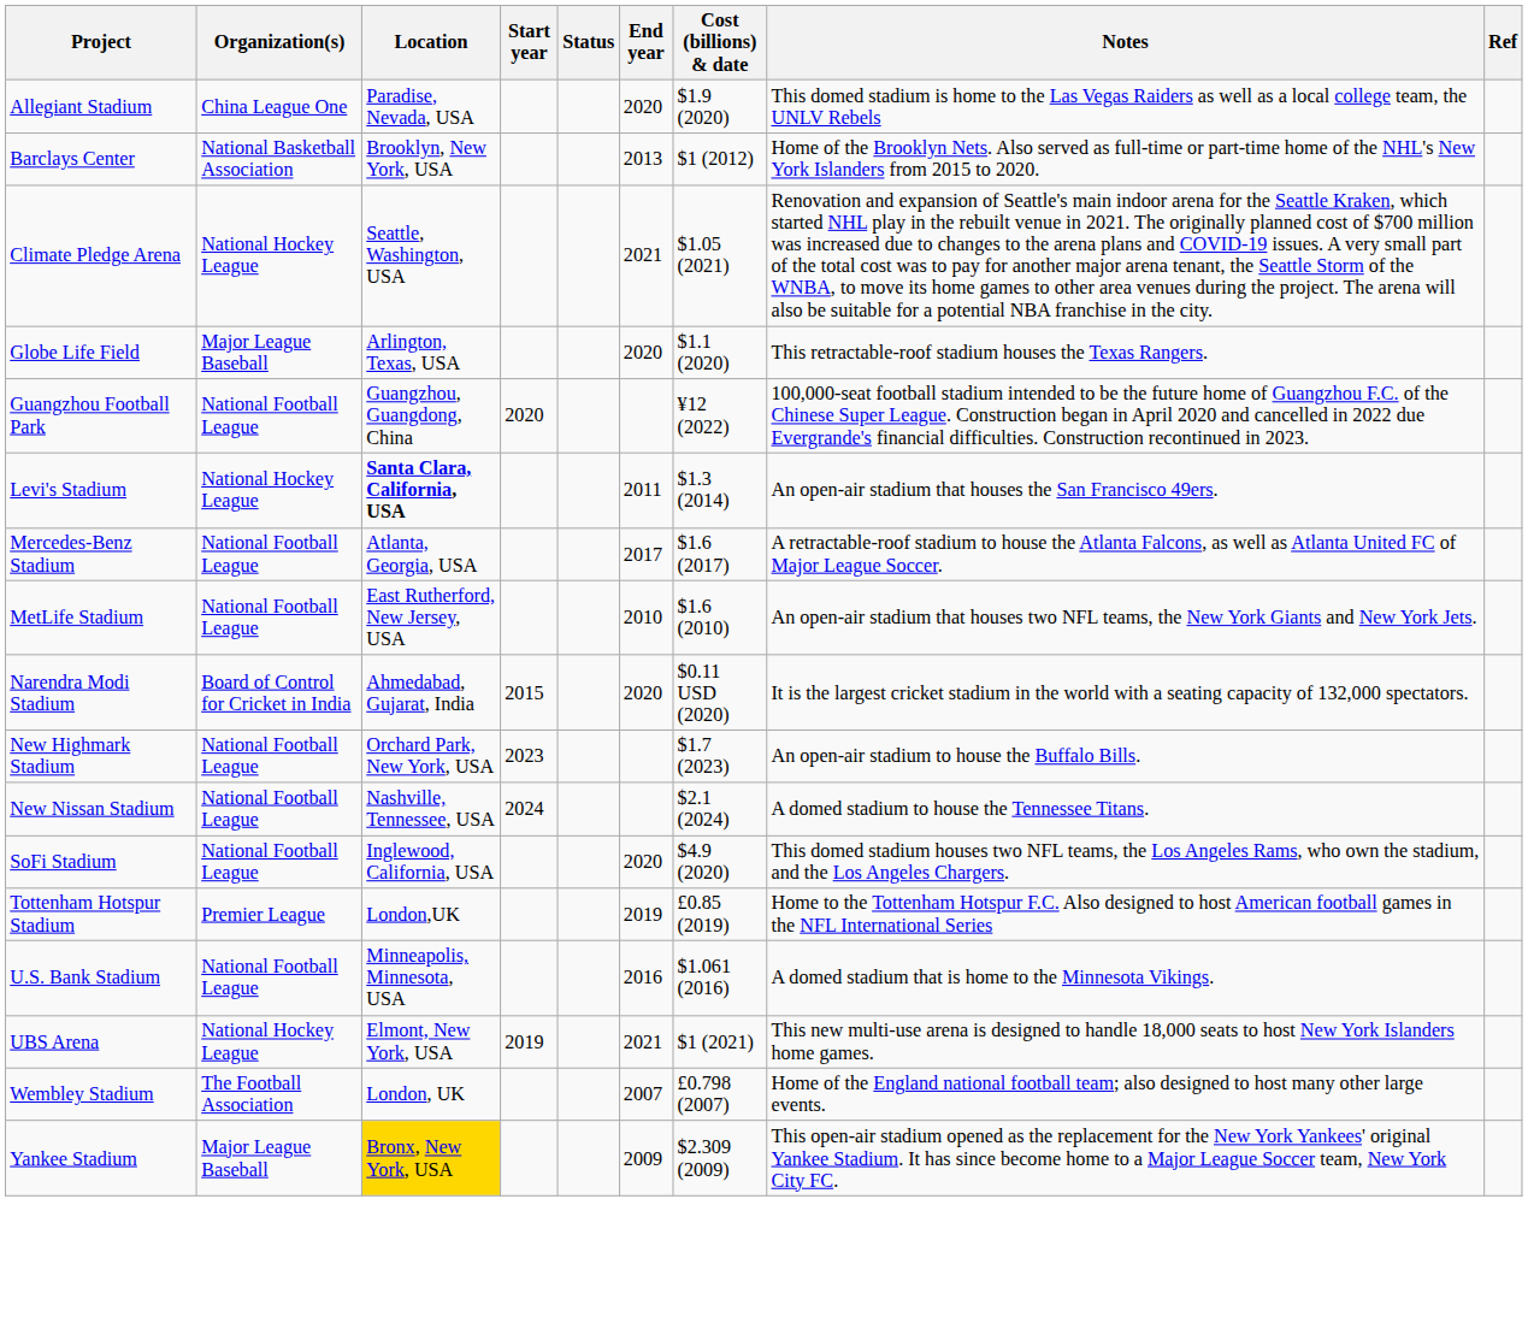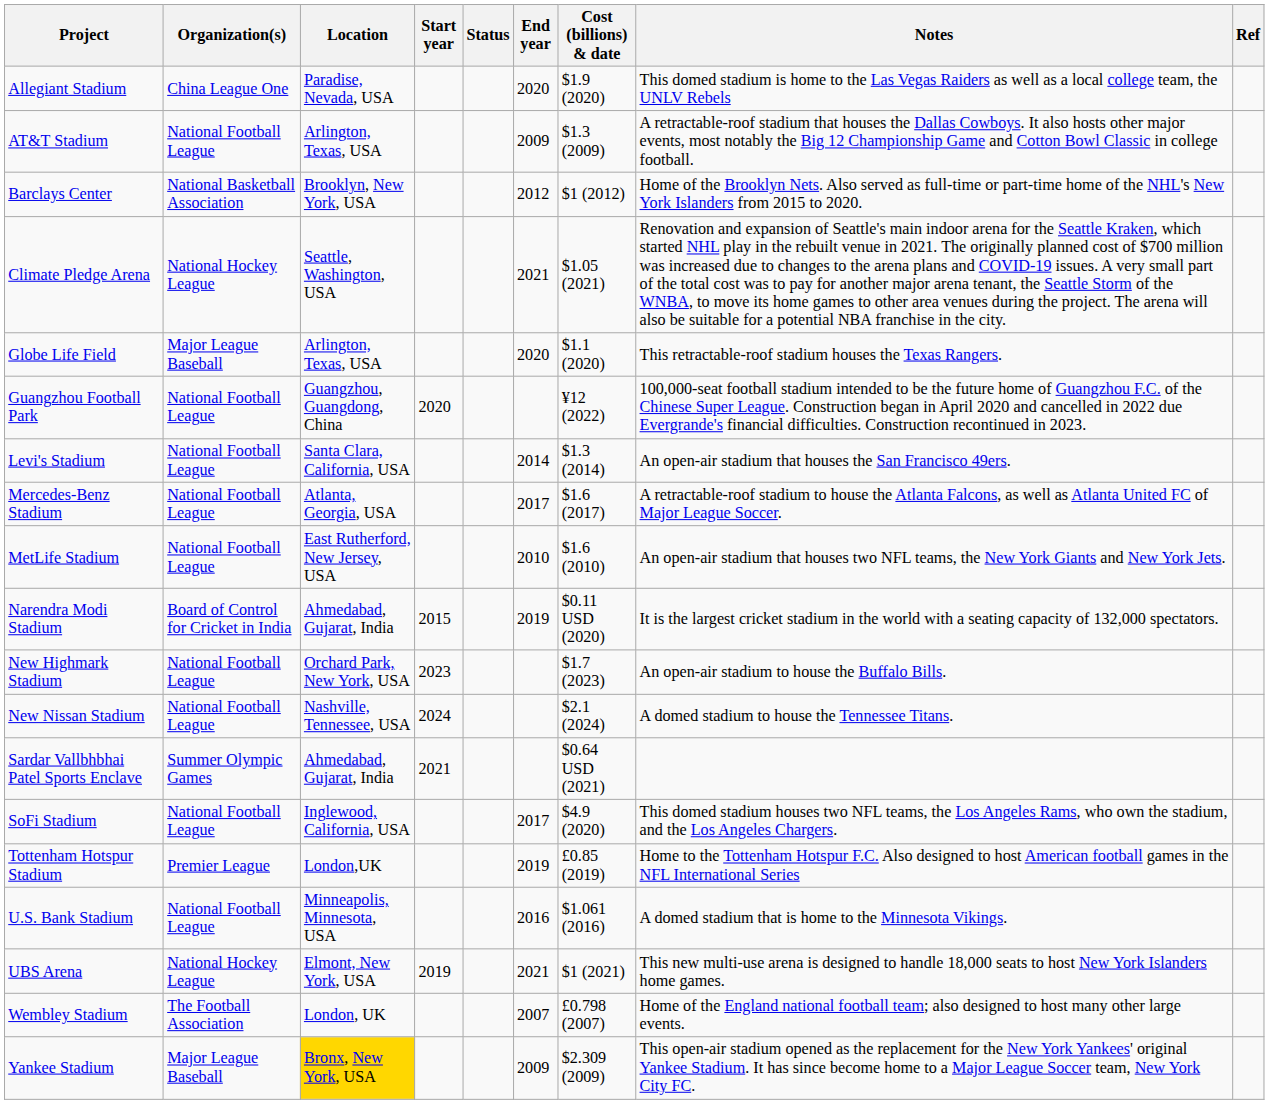 <table class="wikitable sortable">
 <tr>
 <th width=150>Project</th>
 <th>Organization(s)</th>
 <th>Location</th>
 <th>Start year</th>
 <th>Status</th>
 <th>End year</th>
 <th>Cost<br>(billions)<br>& date</th>
 <th class="unsortable">Notes</th>
 <th class="unsortable">Ref</th>
 </tr>
 <tr>
 <td><a href='#'>Allegiant Stadium</a></td>
 <td><a href='#'>China League One</a></td>
 <td><a href='#'>Paradise, Nevada</a>, USA</td>
 <td></td>
 <td></td>
 <td>2020</td>
 <td>$1.9 (2020)</td>
 <td>This domed stadium is home to the <a href='#'>Las Vegas Raiders</a> as well as a local <a href='#'>college</a> team, the <a href='#'>UNLV Rebels</a></td>
 <td></td>
 </tr>
 <tr>
+<td><a href='#'>AT&T Stadium</a></td>
+<td><a href='#'>National Football League</a></td>
+<td><a href='#'>Arlington, Texas</a>, USA</td>
+<td></td>
+<td></td>
+<td>2009</td>
+<td>$1.3 (2009)</td>
+<td>A retractable-roof stadium that houses the <a href='#'>Dallas Cowboys</a>. It also hosts other major events, most notably the <a href='#'>Big 12 Championship Game</a> and <a href='#'>Cotton Bowl Classic</a> in college football.</td>
+<td></td>
+</tr>
+<tr>
 <td><a href='#'>Barclays Center</a></td>
 <td><a href='#'>National Basketball Association</a></td>
 <td><a href='#'>Brooklyn</a>, <a href='#'>New York</a>, USA</td>
 <td></td>
 <td></td>
-<td>2013</td>
+<td>2012</td>
 <td>$1 (2012)</td>
 <td>Home of the <a href='#'>Brooklyn Nets</a>. Also served as full-time or part-time home of the <a href='#'>NHL</a>'s <a href='#'>New York Islanders</a> from 2015 to 2020.</td>
 <td></td>
 </tr>
 <tr>
 <td><a href='#'>Climate Pledge Arena</a></td>
 <td><a href='#'>National Hockey League</a></td>
 <td><a href='#'>Seattle</a>, <a href='#'>Washington</a>, USA</td>
 <td></td>
 <td></td>
 <td>2021</td>
 <td>$1.05 (2021)</td>
 <td>Renovation and expansion of Seattle's main indoor arena for the <a href='#'>Seattle Kraken</a>, which started <a href='#'>NHL</a> play in the rebuilt venue in 2021. The originally planned cost of $700 million was increased due to changes to the arena plans and <a href='#'>COVID-19</a> issues. A very small part of the total cost was to pay for another major arena tenant, the <a href='#'>Seattle Storm</a> of the <a href='#'>WNBA</a>, to move its home games to other area venues during the project. The arena will also be suitable for a potential NBA franchise in the city.</td>
 <td></td>
 </tr>
 <tr>
 <td><a href='#'>Globe Life Field</a></td>
 <td><a href='#'>Major League Baseball</a></td>
 <td><a href='#'>Arlington, Texas</a>, USA</td>
 <td></td>
 <td></td>
 <td>2020</td>
 <td>$1.1 (2020)</td>
 <td>This retractable-roof stadium houses the <a href='#'>Texas Rangers</a>.</td>
 <td></td>
 </tr>
 <tr>
 <td><a href='#'>Guangzhou Football Park</a></td>
 <td><a href='#'>National Football League</a></td>
 <td><a href='#'>Guangzhou</a>, <a href='#'>Guangdong</a>, China</td>
 <td>2020</td>
 <td></td>
 <td></td>
 <td>¥12 (2022)</td>
 <td>100,000-seat football stadium intended to be the future home of <a href='#'>Guangzhou F.C.</a> of the <a href='#'>Chinese Super League</a>. Construction began in April 2020 and cancelled in 2022 due <a href='#'>Evergrande's</a> financial difficulties. Construction recontinued in 2023.</td>
 <td></td>
 </tr>
 <tr>
 <td><a href='#'>Levi's Stadium</a></td>
-<td><a href='#'>National Hockey League</a></td>
-<td><strong><a href='#'>Santa Clara, California</a>, USA</strong></td>
+<td><a href='#'>National Football League</a></td>
+<td><a href='#'>Santa Clara, California</a>, USA</td>
 <td></td>
 <td></td>
-<td>2011</td>
+<td>2014</td>
 <td>$1.3 (2014)</td>
 <td>An open-air stadium that houses the <a href='#'>San Francisco 49ers</a>.</td>
 <td></td>
 </tr>
 <tr>
 <td><a href='#'>Mercedes-Benz Stadium</a></td>
 <td><a href='#'>National Football League</a></td>
 <td><a href='#'>Atlanta, Georgia</a>, USA</td>
 <td></td>
 <td></td>
 <td>2017</td>
 <td>$1.6 (2017)</td>
 <td>A retractable-roof stadium to house the <a href='#'>Atlanta Falcons</a>, as well as <a href='#'>Atlanta United FC</a> of <a href='#'>Major League Soccer</a>.</td>
 <td></td>
 </tr>
 <tr>
 <td><a href='#'>MetLife Stadium</a></td>
 <td><a href='#'>National Football League</a></td>
 <td><a href='#'>East Rutherford, New Jersey</a>, USA</td>
 <td></td>
 <td></td>
 <td>2010</td>
 <td>$1.6 (2010)</td>
 <td>An open-air stadium that houses two NFL teams, the <a href='#'>New York Giants</a> and <a href='#'>New York Jets</a>.</td>
 <td></td>
 </tr>
 <tr>
 <td><a href='#'>Narendra Modi Stadium</a></td>
 <td><a href='#'>Board of Control for Cricket in India</a></td>
 <td><a href='#'>Ahmedabad</a>, <a href='#'>Gujarat</a>, India</td>
 <td>2015</td>
 <td></td>
-<td>2020</td>
+<td>2019</td>
 <td>$0.11 USD (2020)</td>
 <td>It is the largest cricket stadium in the world with a seating capacity of 132,000 spectators.</td>
 <td></td>
 </tr>
 <tr>
 <td><a href='#'>New Highmark Stadium</a></td>
 <td><a href='#'>National Football League</a></td>
 <td><a href='#'>Orchard Park, New York</a>, USA</td>
 <td>2023</td>
 <td></td>
 <td></td>
 <td>$1.7 (2023)</td>
 <td>An open-air stadium to house the <a href='#'>Buffalo Bills</a>.</td>
 <td></td>
 </tr>
 <tr>
 <td><a href='#'>New Nissan Stadium</a></td>
 <td><a href='#'>National Football League</a></td>
 <td><a href='#'>Nashville, Tennessee</a>, USA</td>
 <td>2024</td>
 <td></td>
 <td></td>
 <td>$2.1 (2024)</td>
 <td>A domed stadium to house the <a href='#'>Tennessee Titans</a>.</td>
 <td></td>
 </tr>
 <tr>
+<td><a href='#'>Sardar Vallbhbhai Patel Sports Enclave</a></td>
+<td><a href='#'>Summer Olympic Games</a></td>
+<td><a href='#'>Ahmedabad</a>, <a href='#'>Gujarat</a>, India</td>
+<td>2021</td>
+<td></td>
+<td></td>
+<td>$0.64 USD (2021)</td>
+<td></td>
+<td></td>
+</tr>
+<tr>
 <td><a href='#'>SoFi Stadium</a></td>
 <td><a href='#'>National Football League</a></td>
 <td><a href='#'>Inglewood, California</a>, USA</td>
 <td></td>
 <td></td>
-<td>2020</td>
+<td>2017</td>
 <td>$4.9 (2020)</td>
 <td>This domed stadium houses two NFL teams, the <a href='#'>Los Angeles Rams</a>, who own the stadium, and the <a href='#'>Los Angeles Chargers</a>.</td>
 <td></td>
 </tr>
 <tr>
 <td><a href='#'>Tottenham Hotspur Stadium</a></td>
 <td><a href='#'>Premier League</a></td>
 <td><a href='#'>London</a>,UK</td>
 <td></td>
 <td></td>
 <td>2019</td>
 <td>£0.85 (2019)</td>
 <td>Home to the <a href='#'>Tottenham Hotspur F.C.</a> Also designed to host <a href='#'>American football</a> games in the <a href='#'>NFL International Series</a></td>
 <td></td>
 </tr>
 <tr>
 <td><a href='#'>U.S. Bank Stadium</a></td>
 <td><a href='#'>National Football League</a></td>
 <td><a href='#'>Minneapolis, Minnesota</a>, USA</td>
 <td></td>
 <td></td>
 <td>2016</td>
 <td>$1.061 (2016)</td>
 <td>A domed stadium that is home to the <a href='#'>Minnesota Vikings</a>.</td>
 <td></td>
 </tr>
 <tr>
 <td><a href='#'>UBS Arena</a></td>
 <td><a href='#'>National Hockey League</a></td>
 <td><a href='#'>Elmont, New York</a>, USA</td>
 <td>2019</td>
 <td></td>
 <td>2021</td>
 <td>$1 (2021)</td>
 <td>This new multi-use arena is designed to handle 18,000 seats to host <a href='#'>New York Islanders</a> home games.</td>
 <td></td>
 </tr>
 <tr>
 <td><a href='#'>Wembley Stadium</a></td>
 <td><a href='#'>The Football Association</a></td>
 <td><a href='#'>London</a>, UK</td>
 <td></td>
 <td></td>
 <td>2007</td>
 <td>£0.798 (2007)</td>
 <td>Home of the <a href='#'>England national football team</a>; also designed to host many other large events.</td>
 <td></td>
 </tr>
 <tr>
 <td><a href='#'>Yankee Stadium</a></td>
 <td><a href='#'>Major League Baseball</a></td>
 <td style="background: gold;"><a href='#'>Bronx</a>, <a href='#'>New York</a>, USA</td>
 <td></td>
 <td></td>
 <td>2009</td>
 <td>$2.309 (2009)</td>
 <td>This open-air stadium opened as the replacement for the <a href='#'>New York Yankees</a>' original <a href='#'>Yankee Stadium</a>. It has since become home to a <a href='#'>Major League Soccer</a> team, <a href='#'>New York City FC</a>.</td>
 <td></td>
 </tr>
 </table>
